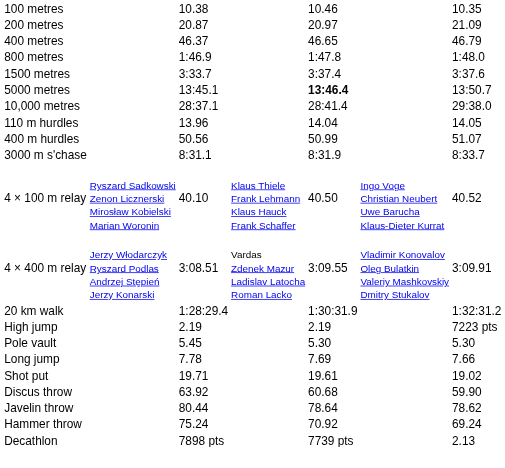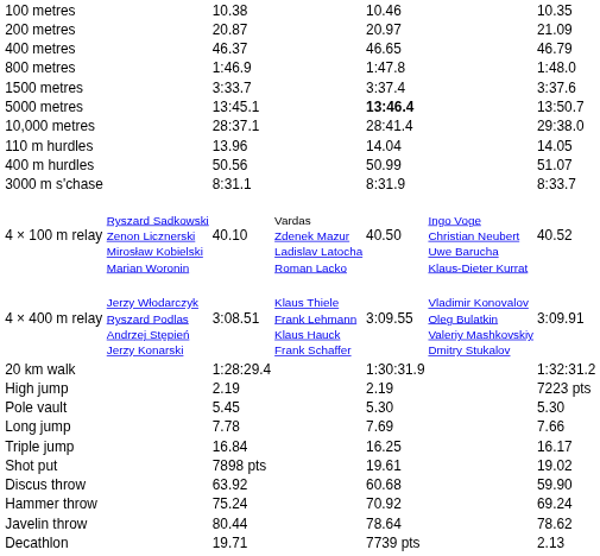 <table>
 <tr>
 <td>100 metres</td>
 <td></td>
 <td>10.38</td>
 <td></td>
 <td>10.46</td>
 <td></td>
 <td>10.35</td>
 </tr>
 <tr>
 <td>200 metres</td>
 <td></td>
 <td>20.87</td>
 <td></td>
 <td>20.97</td>
 <td></td>
 <td>21.09</td>
 </tr>
 <tr>
 <td>400 metres</td>
 <td></td>
 <td>46.37</td>
 <td></td>
 <td>46.65</td>
 <td></td>
 <td>46.79</td>
 </tr>
 <tr>
 <td>800 metres</td>
 <td></td>
 <td>1:46.9</td>
 <td></td>
 <td>1:47.8</td>
 <td></td>
 <td>1:48.0</td>
 </tr>
 <tr>
 <td>1500 metres</td>
 <td></td>
 <td>3:33.7</td>
 <td></td>
 <td>3:37.4</td>
 <td></td>
 <td>3:37.6</td>
 </tr>
 <tr>
 <td>5000 metres</td>
 <td></td>
 <td>13:45.1</td>
 <td></td>
 <td><strong>13:46.4</strong></td>
 <td></td>
 <td>13:50.7</td>
 </tr>
 <tr>
 <td>10,000 metres</td>
 <td></td>
 <td>28:37.1</td>
 <td></td>
 <td>28:41.4</td>
 <td></td>
 <td>29:38.0</td>
 </tr>
 <tr>
 <td>110 m hurdles</td>
 <td></td>
 <td>13.96</td>
 <td></td>
 <td>14.04</td>
 <td></td>
 <td>14.05</td>
 </tr>
 <tr>
 <td>400 m hurdles</td>
 <td></td>
 <td>50.56</td>
 <td></td>
 <td>50.99</td>
 <td></td>
 <td>51.07</td>
 </tr>
 <tr>
 <td>3000 m s'chase</td>
 <td></td>
 <td>8:31.1</td>
 <td></td>
 <td>8:31.9</td>
 <td></td>
 <td>8:33.7</td>
 </tr>
 <tr>
 <td>4 × 100 m relay</td>
 <td><br><small><a href='#'>Ryszard Sadkowski</a><br><a href='#'>Zenon Licznerski</a><br><a href='#'>Mirosław Kobielski</a><br><a href='#'>Marian Woronin</a></small></td>
 <td>40.10</td>
-<td><br><small><a href='#'>Klaus Thiele</a><br><a href='#'>Frank Lehmann</a><br><a href='#'>Klaus Hauck</a><br><a href='#'>Frank Schaffer</a></small></td>
+<td><br><small>Vardas<br><a href='#'>Zdenek Mazur</a><br><a href='#'>Ladislav Latocha</a><br><a href='#'>Roman Lacko</a></small></td>
 <td>40.50</td>
 <td><br><small><a href='#'>Ingo Voge</a><br><a href='#'>Christian Neubert</a><br><a href='#'>Uwe Barucha</a><br><a href='#'>Klaus-Dieter Kurrat</a></small></td>
 <td>40.52</td>
 </tr>
 <tr>
 <td>4 × 400 m relay</td>
 <td><br><small><a href='#'>Jerzy Włodarczyk</a><br><a href='#'>Ryszard Podlas</a><br><a href='#'>Andrzej Stępień</a><br><a href='#'>Jerzy Konarski</a></small></td>
 <td>3:08.51</td>
-<td><br><small>Vardas<br><a href='#'>Zdenek Mazur</a><br><a href='#'>Ladislav Latocha</a><br><a href='#'>Roman Lacko</a></small></td>
+<td><br><small><a href='#'>Klaus Thiele</a><br><a href='#'>Frank Lehmann</a><br><a href='#'>Klaus Hauck</a><br><a href='#'>Frank Schaffer</a></small></td>
 <td>3:09.55</td>
 <td><br><small><a href='#'>Vladimir Konovalov</a><br><a href='#'>Oleg Bulatkin</a><br><a href='#'>Valeriy Mashkovskiy</a><br><a href='#'>Dmitry Stukalov</a></small></td>
 <td>3:09.91</td>
 </tr>
 <tr>
 <td>20 km walk</td>
 <td></td>
 <td>1:28:29.4</td>
 <td></td>
 <td>1:30:31.9</td>
 <td></td>
 <td>1:32:31.2</td>
 </tr>
 <tr>
 <td>High jump</td>
 <td></td>
 <td>2.19</td>
 <td></td>
 <td>2.19</td>
 <td></td>
 <td>7223 pts</td>
 </tr>
 <tr>
 <td>Pole vault</td>
 <td></td>
 <td>5.45</td>
 <td></td>
 <td>5.30</td>
 <td></td>
 <td>5.30</td>
 </tr>
 <tr>
 <td>Long jump</td>
 <td></td>
 <td>7.78</td>
 <td></td>
 <td>7.69</td>
 <td></td>
 <td>7.66</td>
 </tr>
 <tr>
+<td>Triple jump</td>
+<td></td>
+<td>16.84</td>
+<td></td>
+<td>16.25</td>
+<td></td>
+<td>16.17</td>
+</tr>
+<tr>
 <td>Shot put</td>
 <td></td>
-<td>19.71</td>
+<td>7898 pts</td>
 <td></td>
 <td>19.61</td>
 <td></td>
 <td>19.02</td>
 </tr>
 <tr>
 <td>Discus throw</td>
 <td></td>
 <td>63.92</td>
 <td></td>
 <td>60.68</td>
 <td></td>
 <td>59.90</td>
 </tr>
 <tr>
+<td>Hammer throw</td>
+<td></td>
+<td>75.24</td>
+<td></td>
+<td>70.92</td>
+<td></td>
+<td>69.24</td>
+</tr>
+<tr>
 <td>Javelin throw</td>
 <td></td>
 <td>80.44</td>
 <td></td>
 <td>78.64</td>
 <td></td>
 <td>78.62</td>
 </tr>
 <tr>
-<td>Hammer throw</td>
-<td></td>
-<td>75.24</td>
-<td></td>
-<td>70.92</td>
-<td></td>
-<td>69.24</td>
-</tr>
-<tr>
 <td>Decathlon</td>
 <td></td>
-<td>7898 pts</td>
+<td>19.71</td>
 <td></td>
 <td>7739 pts</td>
 <td></td>
 <td>2.13</td>
 </tr>
 </table>
